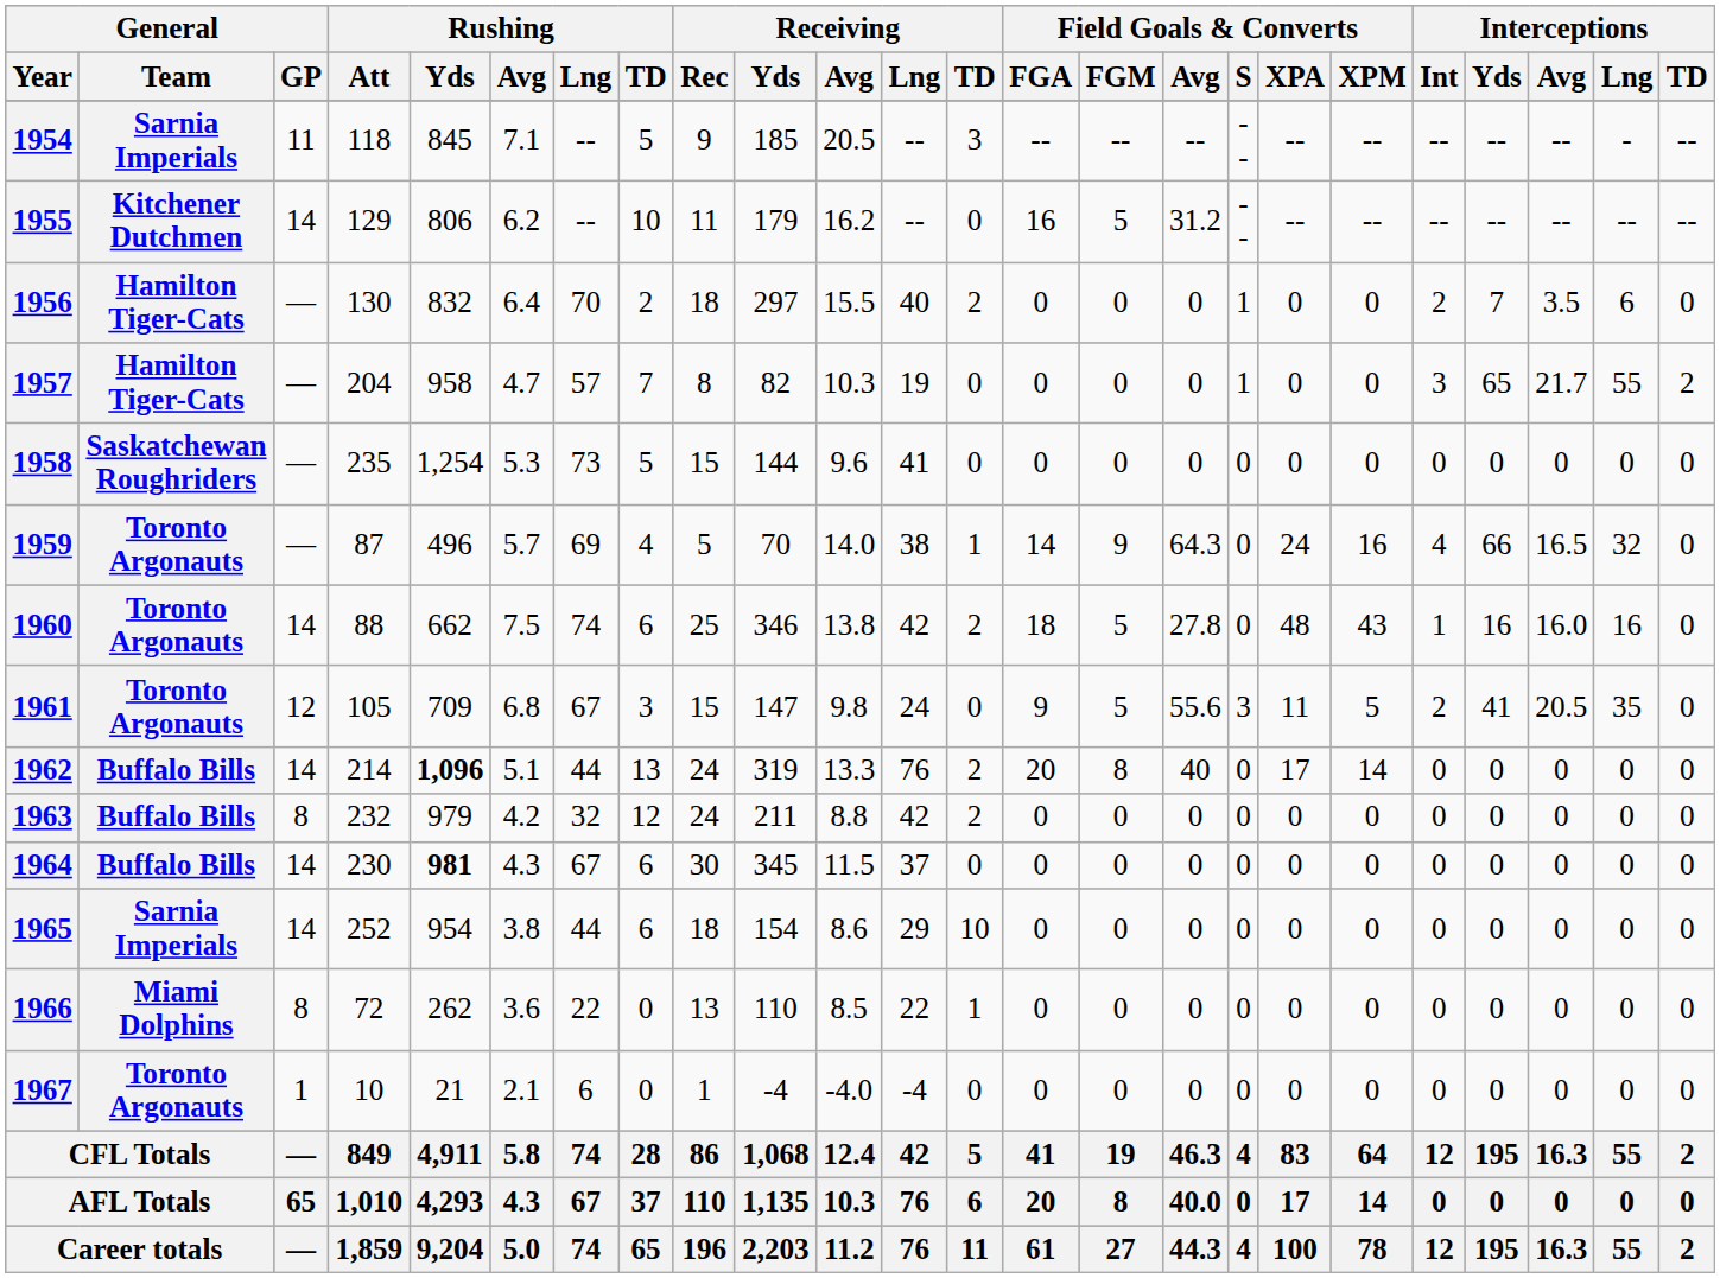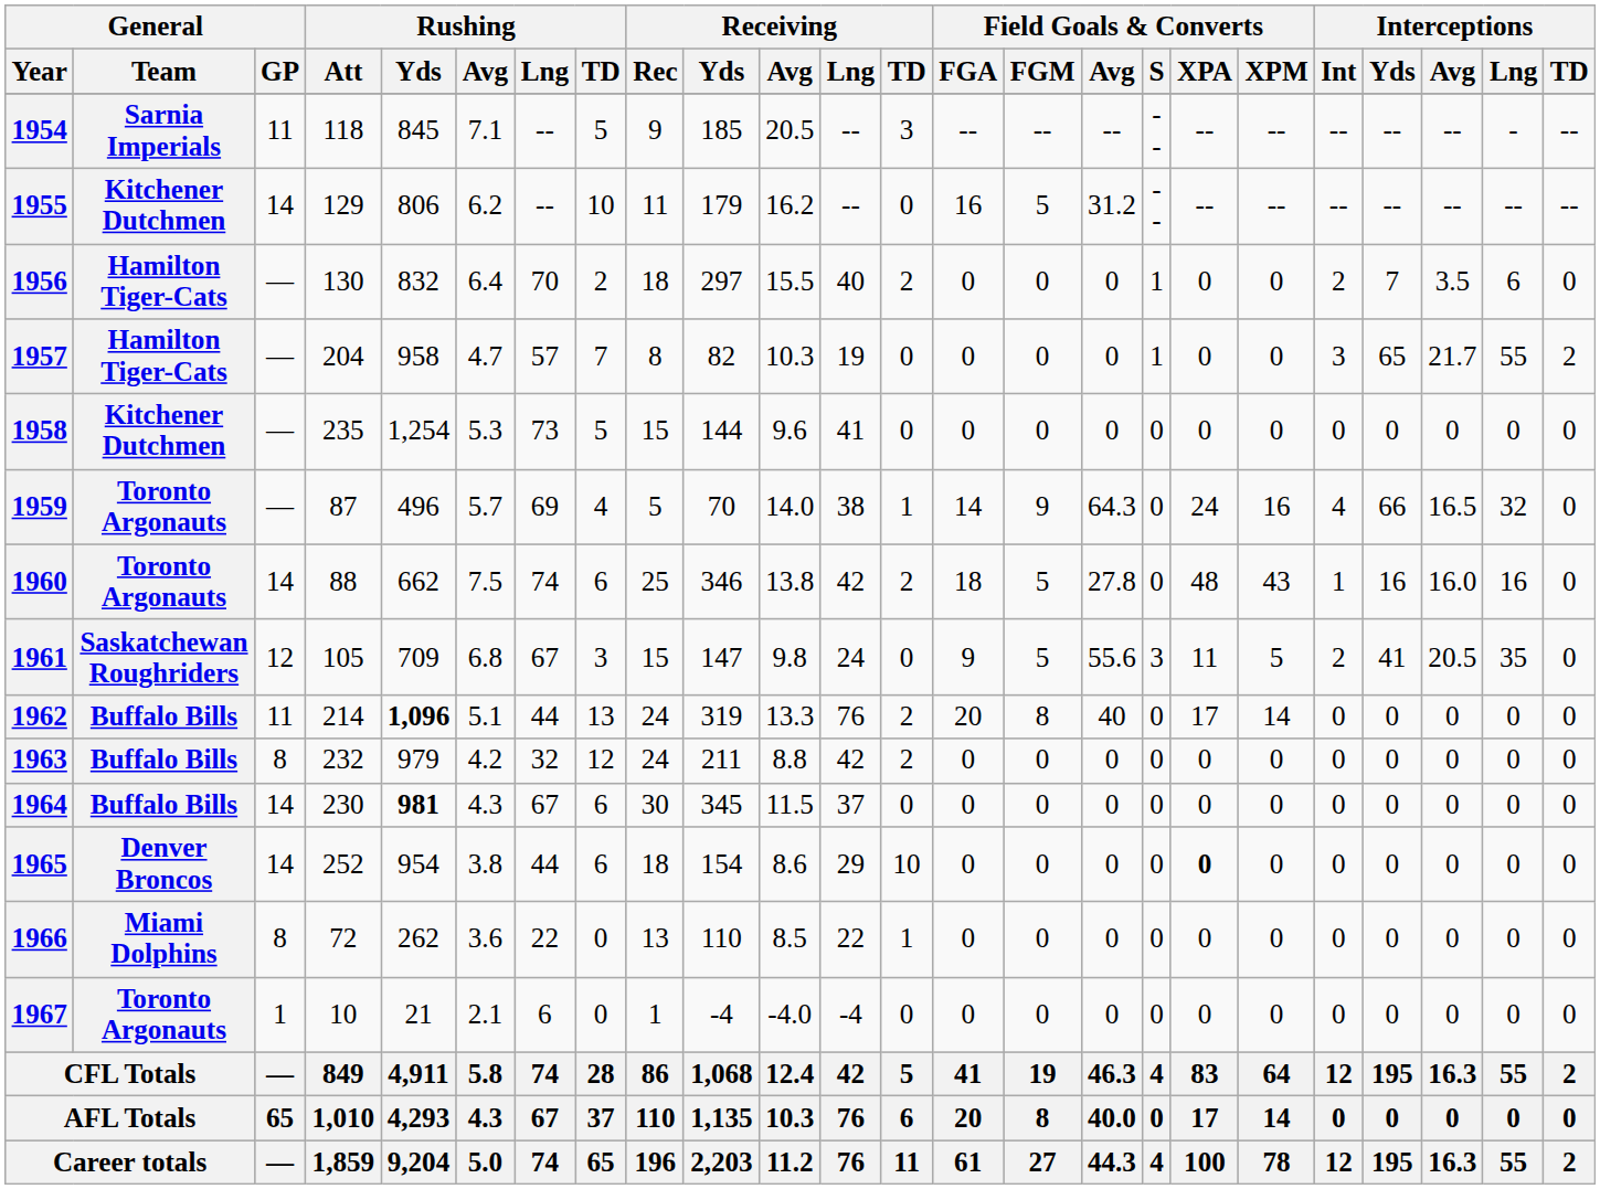 <table class="wikitable" border=0 style="text-align: center;">
 <tr>
 <th colspan=3>General</th>
 <th colspan=5>Rushing</th>
 <th colspan=5>Receiving</th>
 <th colspan=6>Field Goals & Converts</th>
 <th colspan=5>Interceptions</th>
 </tr>
 <tr>
 <th>Year</th>
 <th>Team</th>
 <th>GP</th>
 <th>Att</th>
 <th>Yds</th>
 <th>Avg</th>
 <th>Lng</th>
 <th>TD</th>
 <th>Rec</th>
 <th>Yds</th>
 <th>Avg</th>
 <th>Lng</th>
 <th>TD</th>
 <th>FGA</th>
 <th>FGM</th>
 <th>Avg</th>
 <th>S</th>
 <th>XPA</th>
 <th>XPM</th>
 <th>Int</th>
 <th>Yds</th>
 <th>Avg</th>
 <th>Lng</th>
 <th>TD</th>
 </tr>
 <tr>
 </tr>
 <tr>
 <th><a href='#'>1954</a></th>
 <th><a href='#'>Sarnia Imperials</a></th>
 <td>11</td>
 <td>118</td>
 <td>845</td>
 <td>7.1</td>
 <td>--</td>
 <td>5</td>
 <td>9</td>
 <td>185</td>
 <td>20.5</td>
 <td>--</td>
 <td>3</td>
 <td>--</td>
 <td>--</td>
 <td>--</td>
 <td>--</td>
 <td>--</td>
 <td>--</td>
 <td>--</td>
 <td>--</td>
 <td>--</td>
 <td>-</td>
 <td>--</td>
 </tr>
 <tr>
 <th><a href='#'>1955</a></th>
 <th><a href='#'>Kitchener Dutchmen</a></th>
 <td>14</td>
 <td>129</td>
 <td>806</td>
 <td>6.2</td>
 <td>--</td>
 <td>10</td>
 <td>11</td>
 <td>179</td>
 <td>16.2</td>
 <td>--</td>
 <td>0</td>
 <td>16</td>
 <td>5</td>
 <td>31.2</td>
 <td>--</td>
 <td>--</td>
 <td>--</td>
 <td>--</td>
 <td>--</td>
 <td>--</td>
 <td>--</td>
 <td>--</td>
 </tr>
 <tr>
 <th><a href='#'>1956</a></th>
 <th><a href='#'>Hamilton Tiger-Cats</a></th>
 <td>—</td>
 <td>130</td>
 <td>832</td>
 <td>6.4</td>
 <td>70</td>
 <td>2</td>
 <td>18</td>
 <td>297</td>
 <td>15.5</td>
 <td>40</td>
 <td>2</td>
 <td>0</td>
 <td>0</td>
 <td>0</td>
 <td>1</td>
 <td>0</td>
 <td>0</td>
 <td>2</td>
 <td>7</td>
 <td>3.5</td>
 <td>6</td>
 <td>0</td>
 </tr>
 <tr>
 <th><a href='#'>1957</a></th>
 <th><a href='#'>Hamilton Tiger-Cats</a></th>
 <td>—</td>
 <td>204</td>
 <td>958</td>
 <td>4.7</td>
 <td>57</td>
 <td>7</td>
 <td>8</td>
 <td>82</td>
 <td>10.3</td>
 <td>19</td>
 <td>0</td>
 <td>0</td>
 <td>0</td>
 <td>0</td>
 <td>1</td>
 <td>0</td>
 <td>0</td>
 <td>3</td>
 <td>65</td>
 <td>21.7</td>
 <td>55</td>
 <td>2</td>
 </tr>
 <tr>
 <th><a href='#'>1958</a></th>
-<th><a href='#'>Saskatchewan Roughriders</a></th>
+<th><a href='#'>Kitchener Dutchmen</a></th>
 <td>—</td>
 <td>235</td>
 <td>1,254</td>
 <td>5.3</td>
 <td>73</td>
 <td>5</td>
 <td>15</td>
 <td>144</td>
 <td>9.6</td>
 <td>41</td>
 <td>0</td>
 <td>0</td>
 <td>0</td>
 <td>0</td>
 <td>0</td>
 <td>0</td>
 <td>0</td>
 <td>0</td>
 <td>0</td>
 <td>0</td>
 <td>0</td>
 <td>0</td>
 </tr>
 <tr>
 <th><a href='#'>1959</a></th>
 <th><a href='#'>Toronto Argonauts</a></th>
 <td>—</td>
 <td>87</td>
 <td>496</td>
 <td>5.7</td>
 <td>69</td>
 <td>4</td>
 <td>5</td>
 <td>70</td>
 <td>14.0</td>
 <td>38</td>
 <td>1</td>
 <td>14</td>
 <td>9</td>
 <td>64.3</td>
 <td>0</td>
 <td>24</td>
 <td>16</td>
 <td>4</td>
 <td>66</td>
 <td>16.5</td>
 <td>32</td>
 <td>0</td>
 </tr>
 <tr>
 <th><a href='#'>1960</a></th>
 <th><a href='#'>Toronto Argonauts</a></th>
 <td>14</td>
 <td>88</td>
 <td>662</td>
 <td>7.5</td>
 <td>74</td>
 <td>6</td>
 <td>25</td>
 <td>346</td>
 <td>13.8</td>
 <td>42</td>
 <td>2</td>
 <td>18</td>
 <td>5</td>
 <td>27.8</td>
 <td>0</td>
 <td>48</td>
 <td>43</td>
 <td>1</td>
 <td>16</td>
 <td>16.0</td>
 <td>16</td>
 <td>0</td>
 </tr>
 <tr>
 <th><a href='#'>1961</a></th>
-<th><a href='#'>Toronto Argonauts</a></th>
+<th><a href='#'>Saskatchewan Roughriders</a></th>
 <td>12</td>
 <td>105</td>
 <td>709</td>
 <td>6.8</td>
 <td>67</td>
 <td>3</td>
 <td>15</td>
 <td>147</td>
 <td>9.8</td>
 <td>24</td>
 <td>0</td>
 <td>9</td>
 <td>5</td>
 <td>55.6</td>
 <td>3</td>
 <td>11</td>
 <td>5</td>
 <td>2</td>
 <td>41</td>
 <td>20.5</td>
 <td>35</td>
 <td>0</td>
 </tr>
 <tr>
 <th><a href='#'>1962</a></th>
 <th><a href='#'>Buffalo Bills</a></th>
-<td>14</td>
+<td>11</td>
 <td>214</td>
 <td><strong>1,096</strong></td>
 <td>5.1</td>
 <td>44</td>
 <td>13</td>
 <td>24</td>
 <td>319</td>
 <td>13.3</td>
 <td>76</td>
 <td>2</td>
 <td>20</td>
 <td>8</td>
 <td>40</td>
 <td>0</td>
 <td>17</td>
 <td>14</td>
 <td>0</td>
 <td>0</td>
 <td>0</td>
 <td>0</td>
 <td>0</td>
 </tr>
 <tr>
 <th><a href='#'>1963</a></th>
 <th><a href='#'>Buffalo Bills</a></th>
 <td>8</td>
 <td>232</td>
 <td>979</td>
 <td>4.2</td>
 <td>32</td>
 <td>12</td>
 <td>24</td>
 <td>211</td>
 <td>8.8</td>
 <td>42</td>
 <td>2</td>
 <td>0</td>
 <td>0</td>
 <td>0</td>
 <td>0</td>
 <td>0</td>
 <td>0</td>
 <td>0</td>
 <td>0</td>
 <td>0</td>
 <td>0</td>
 <td>0</td>
 </tr>
 <tr>
 <th><a href='#'>1964</a></th>
 <th><a href='#'>Buffalo Bills</a></th>
 <td>14</td>
 <td>230</td>
 <td><strong>981</strong></td>
 <td>4.3</td>
 <td>67</td>
 <td>6</td>
 <td>30</td>
 <td>345</td>
 <td>11.5</td>
 <td>37</td>
 <td>0</td>
 <td>0</td>
 <td>0</td>
 <td>0</td>
 <td>0</td>
 <td>0</td>
 <td>0</td>
 <td>0</td>
 <td>0</td>
 <td>0</td>
 <td>0</td>
 <td>0</td>
 </tr>
 <tr>
 <th><a href='#'>1965</a></th>
-<th><a href='#'>Sarnia Imperials</a></th>
+<th><a href='#'>Denver Broncos</a></th>
 <td>14</td>
 <td>252</td>
 <td>954</td>
 <td>3.8</td>
 <td>44</td>
 <td>6</td>
 <td>18</td>
 <td>154</td>
 <td>8.6</td>
 <td>29</td>
 <td>10</td>
 <td>0</td>
 <td>0</td>
 <td>0</td>
 <td>0</td>
-<td>0</td>
+<td><strong>0</strong></td>
 <td>0</td>
 <td>0</td>
 <td>0</td>
 <td>0</td>
 <td>0</td>
 <td>0</td>
 </tr>
 <tr>
 <th><a href='#'>1966</a></th>
 <th><a href='#'>Miami Dolphins</a></th>
 <td>8</td>
 <td>72</td>
 <td>262</td>
 <td>3.6</td>
 <td>22</td>
 <td>0</td>
 <td>13</td>
 <td>110</td>
 <td>8.5</td>
 <td>22</td>
 <td>1</td>
 <td>0</td>
 <td>0</td>
 <td>0</td>
 <td>0</td>
 <td>0</td>
 <td>0</td>
 <td>0</td>
 <td>0</td>
 <td>0</td>
 <td>0</td>
 <td>0</td>
 </tr>
 <tr>
 <th><a href='#'>1967</a></th>
 <th><a href='#'>Toronto Argonauts</a></th>
 <td>1</td>
 <td>10</td>
 <td>21</td>
 <td>2.1</td>
 <td>6</td>
 <td>0</td>
 <td>1</td>
 <td>-4</td>
 <td>-4.0</td>
 <td>-4</td>
 <td>0</td>
 <td>0</td>
 <td>0</td>
 <td>0</td>
 <td>0</td>
 <td>0</td>
 <td>0</td>
 <td>0</td>
 <td>0</td>
 <td>0</td>
 <td>0</td>
 <td>0</td>
 </tr>
 <tr>
 <th colspan="2">CFL Totals</th>
 <th>—</th>
 <th>849</th>
 <th>4,911</th>
 <th>5.8</th>
 <th>74</th>
 <th>28</th>
 <th>86</th>
 <th>1,068</th>
 <th>12.4</th>
 <th>42</th>
 <th>5</th>
 <th>41</th>
 <th>19</th>
 <th>46.3</th>
 <th>4</th>
 <th>83</th>
 <th>64</th>
 <th>12</th>
 <th>195</th>
 <th>16.3</th>
 <th>55</th>
 <th>2</th>
 </tr>
 <tr>
 <th colspan="2">AFL Totals</th>
 <th>65</th>
 <th>1,010</th>
 <th>4,293</th>
 <th>4.3</th>
 <th>67</th>
 <th>37</th>
 <th>110</th>
 <th>1,135</th>
 <th>10.3</th>
 <th>76</th>
 <th>6</th>
 <th>20</th>
 <th>8</th>
 <th>40.0</th>
 <th>0</th>
 <th>17</th>
 <th>14</th>
 <th>0</th>
 <th>0</th>
 <th>0</th>
 <th>0</th>
 <th>0</th>
 </tr>
 <tr>
 <th colspan="2">Career totals</th>
 <th>—</th>
 <th>1,859</th>
 <th>9,204</th>
 <th>5.0</th>
 <th>74</th>
 <th>65</th>
 <th>196</th>
 <th>2,203</th>
 <th>11.2</th>
 <th>76</th>
 <th>11</th>
 <th>61</th>
 <th>27</th>
 <th>44.3</th>
 <th>4</th>
 <th>100</th>
 <th>78</th>
 <th>12</th>
 <th>195</th>
 <th>16.3</th>
 <th>55</th>
 <th>2</th>
 </tr>
 </table>
